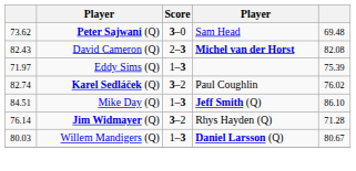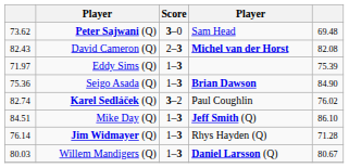 <table class="wikitable" style="font-size:90%">
 <tr>
 <th width=35px></th>
 <th width=160px>Player</th>
 <th>Score</th>
 <th width=160px>Player</th>
 <th width=35px></th>
 </tr>
 <tr>
 <td align=center><small><span>73.62</span></small></td>
 <td align=right><strong><a href='#'>Peter Sajwani</a></strong>  (Q)</td>
 <td align="center"><strong>3</strong>–0</td>
 <td> <a href='#'>Sam Head</a></td>
 <td align=center><small><span>69.48</span></small></td>
 </tr>
 <tr>
 <td align=center><small><span>82.43</span></small></td>
 <td align=right><a href='#'>David Cameron</a>  (Q)</td>
 <td align="center">2–<strong>3</strong></td>
 <td> <strong><a href='#'>Michel van der Horst</a></strong></td>
 <td align=center><small><span>82.08</span></small></td>
 </tr>
 <tr>
 <td align=center><small><span>71.97</span></small></td>
 <td align=right><a href='#'>Eddy Sims</a>  (Q)</td>
 <td align="center">1–<strong>3</strong></td>
 <td></td>
 <td align=center><small><span>75.39</span></small></td>
 </tr>
 <tr>
+<td align=center><small><span>75.36</span></small></td>
+<td align=right><a href='#'>Seigo Asada</a>  (Q)</td>
+<td align="center">1–<strong>3</strong></td>
+<td> <strong><a href='#'>Brian Dawson</a></strong></td>
+<td align=center><small><span>84.90</span></small></td>
+</tr>
+<tr>
 <td align=center><small><span>82.74</span></small></td>
 <td align=right><strong><a href='#'>Karel Sedláček</a></strong>  (Q)</td>
 <td align="center"><strong>3</strong>–2</td>
 <td> Paul Coughlin</td>
 <td align=center><small><span>76.02</span></small></td>
 </tr>
 <tr>
 <td align=center><small><span>84.51</span></small></td>
 <td align=right><a href='#'>Mike Day</a>  (Q)</td>
 <td align="center">1–<strong>3</strong></td>
 <td> <strong><a href='#'>Jeff Smith</a></strong> (Q)</td>
 <td align=center><small><span>86.10</span></small></td>
 </tr>
 <tr>
 <td align=center><small><span>76.14</span></small></td>
 <td align=right><strong><a href='#'>Jim Widmayer</a></strong>  (Q)</td>
-<td align="center"><strong>3</strong>–2</td>
+<td align="center">1–<strong>3</strong></td>
 <td> Rhys Hayden (Q)</td>
 <td align=center><small><span>71.28</span></small></td>
 </tr>
 <tr>
 <td align=center><small><span>80.03</span></small></td>
 <td align=right><a href='#'>Willem Mandigers</a>  (Q)</td>
 <td align="center">1–<strong>3</strong></td>
 <td> <strong><a href='#'>Daniel Larsson</a></strong> (Q)</td>
 <td align=center><small><span>80.67</span></small></td>
 </tr>
 <tr>
 </tr>
 </table>
